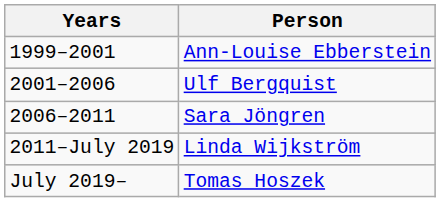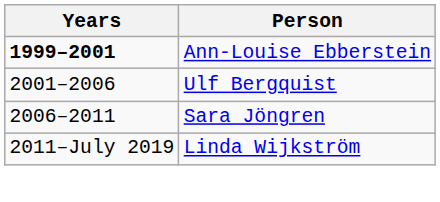 <table class=wikitable>
 <tr>
 <th>Years</th>
 <th>Person</th>
 </tr>
 <tr>
-<td>1999–2001</td>
+<td><strong>1999–2001</strong></td>
 <td><a href='#'>Ann-Louise Ebberstein</a></td>
 </tr>
 <tr>
 <td>2001–2006</td>
 <td><a href='#'>Ulf Bergquist</a></td>
 </tr>
 <tr>
 <td>2006–2011</td>
 <td><a href='#'>Sara Jöngren</a></td>
 </tr>
 <tr>
 <td>2011–July 2019</td>
 <td><a href='#'>Linda Wijkström</a></td>
 </tr>
-<tr>
-<td>July 2019–</td>
-<td><a href='#'>Tomas Hoszek</a></td>
-</tr>
 </table>
